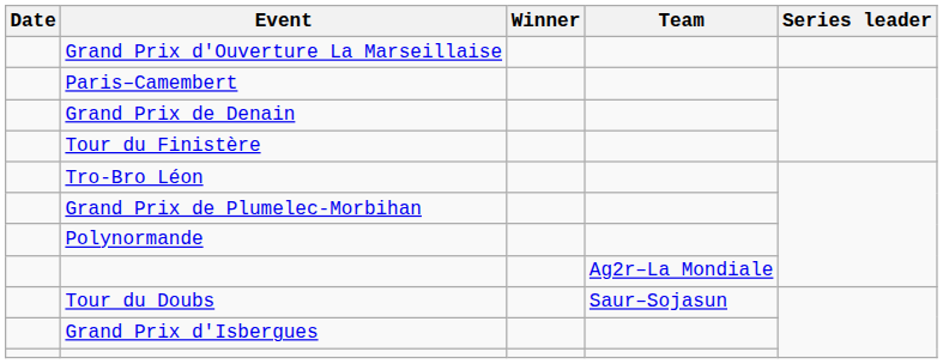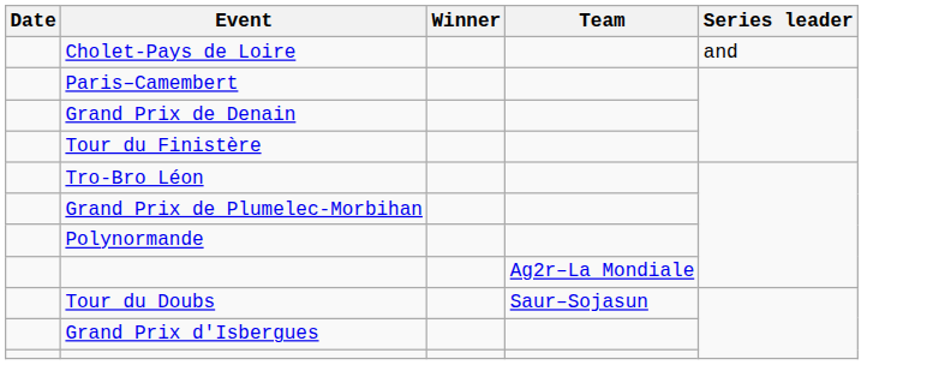 <table class="wikitable sortable">
 <tr>
 <th>Date</th>
 <th>Event</th>
 <th>Winner</th>
 <th>Team</th>
 <th class="unsortable">Series leader</th>
 </tr>
 <tr>
 <td></td>
-<td><a href='#'>Grand Prix d'Ouverture La Marseillaise</a></td>
+<td><a href='#'>Cholet-Pays de Loire</a></td>
 <td></td>
 <td></td>
-<td></td>
+<td> and <br></td>
 </tr>
 <tr>
 <td></td>
 <td><a href='#'>Paris–Camembert</a></td>
 <td></td>
 <td></td>
 <td rowspan="3"></td>
 </tr>
 <tr>
 <td></td>
 <td><a href='#'>Grand Prix de Denain</a></td>
 <td></td>
 <td></td>
 </tr>
 <tr>
 <td></td>
 <td><a href='#'>Tour du Finistère</a></td>
 <td></td>
 <td></td>
 </tr>
 <tr>
 <td></td>
 <td><a href='#'>Tro-Bro Léon</a></td>
 <td></td>
 <td></td>
 <td rowspan="4"></td>
 </tr>
 <tr>
 <td></td>
 <td><a href='#'>Grand Prix de Plumelec-Morbihan</a></td>
 <td></td>
 <td></td>
 </tr>
 <tr>
 <td></td>
 <td><a href='#'>Polynormande</a></td>
 <td></td>
 <td></td>
 </tr>
 <tr>
 <td></td>
 <td></td>
 <td></td>
 <td><a href='#'>Ag2r–La Mondiale</a></td>
 </tr>
 <tr>
 <td></td>
 <td><a href='#'>Tour du Doubs</a></td>
 <td></td>
 <td><a href='#'>Saur–Sojasun</a></td>
 <td rowspan="3"></td>
 </tr>
 <tr>
 <td></td>
 <td><a href='#'>Grand Prix d'Isbergues</a></td>
 <td></td>
 <td></td>
 </tr>
 <tr>
 <td></td>
 <td></td>
 <td></td>
 <td></td>
 </tr>
 </table>
